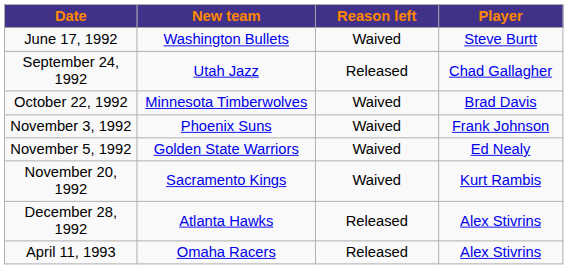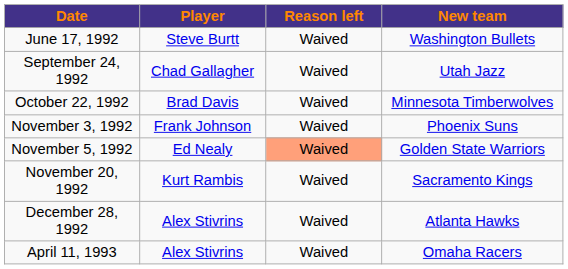 <table class="wikitable sortable sortable">
 <tr>
 <th style="background:#423189; color:#FF8800" width="10%">Date</th>
+<th style="background:#423189; color:#FF8800" width="10%">Player</th>
+<th style="background:#423189; color:#FF8800" width="10%">Reason left</th>
 <th style="background:#423189; color:#FF8800" width="15%">New team</th>
-<th style="background:#423189; color:#FF8800" width="10%">Reason left</th>
-<th style="background:#423189; color:#FF8800" width="10%">Player</th>
 </tr>
 <tr style="text-align: center">
 <td>June 17, 1992</td>
+<td><a href='#'>Steve Burtt</a></td>
+<td>Waived</td>
 <td><a href='#'>Washington Bullets</a></td>
-<td>Waived</td>
-<td><a href='#'>Steve Burtt</a></td>
 </tr>
 <tr style="text-align: center">
 <td>September 24, 1992</td>
+<td><a href='#'>Chad Gallagher</a></td>
+<td>Waived</td>
 <td><a href='#'>Utah Jazz</a></td>
-<td>Released</td>
-<td><a href='#'>Chad Gallagher</a></td>
 </tr>
 <tr style="text-align: center">
 <td>October 22, 1992</td>
+<td><a href='#'>Brad Davis</a></td>
+<td>Waived</td>
 <td><a href='#'>Minnesota Timberwolves</a></td>
-<td>Waived</td>
-<td><a href='#'>Brad Davis</a></td>
 </tr>
 <tr style="text-align: center">
 <td>November 3, 1992</td>
+<td><a href='#'>Frank Johnson</a></td>
+<td>Waived</td>
 <td><a href='#'>Phoenix Suns</a></td>
-<td>Waived</td>
-<td><a href='#'>Frank Johnson</a></td>
 </tr>
 <tr style="text-align: center">
 <td>November 5, 1992</td>
+<td><a href='#'>Ed Nealy</a></td>
+<td style="background: lightsalmon;">Waived</td>
 <td><a href='#'>Golden State Warriors</a></td>
-<td>Waived</td>
-<td><a href='#'>Ed Nealy</a></td>
 </tr>
 <tr style="text-align: center">
 <td>November 20, 1992</td>
+<td><a href='#'>Kurt Rambis</a></td>
+<td>Waived</td>
 <td><a href='#'>Sacramento Kings</a></td>
-<td>Waived</td>
-<td><a href='#'>Kurt Rambis</a></td>
 </tr>
 <tr style="text-align: center">
 <td>December 28, 1992</td>
+<td><a href='#'>Alex Stivrins</a></td>
+<td>Waived</td>
 <td><a href='#'>Atlanta Hawks</a></td>
-<td>Released</td>
-<td><a href='#'>Alex Stivrins</a></td>
 </tr>
 <tr style="text-align: center">
 <td>April 11, 1993</td>
+<td><a href='#'>Alex Stivrins</a></td>
+<td>Waived</td>
 <td><a href='#'>Omaha Racers</a></td>
-<td>Released</td>
-<td><a href='#'>Alex Stivrins</a></td>
 </tr>
 </table>
